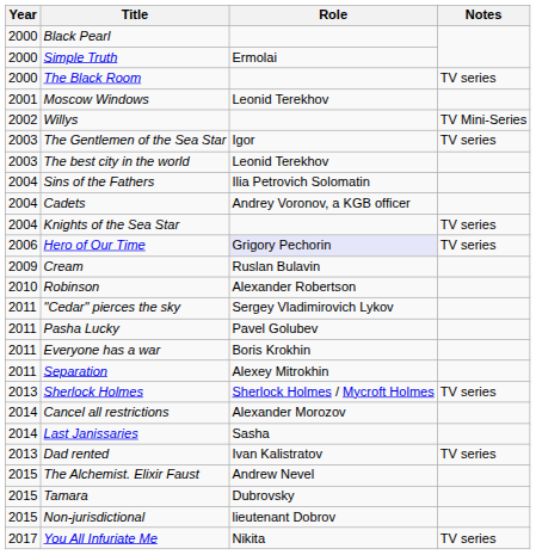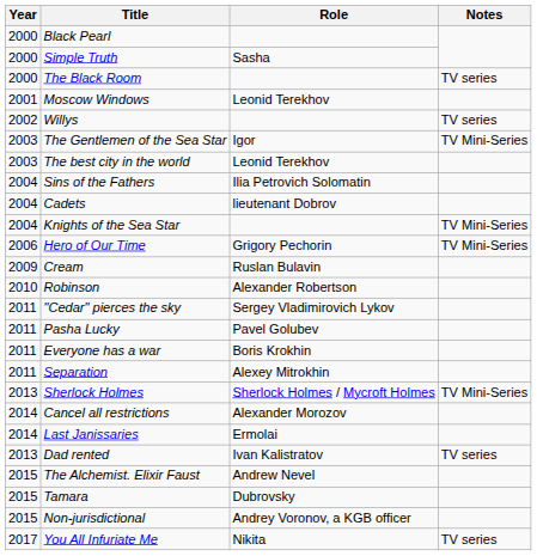 <table class="wikitable sortable">
 <tr>
 <th>Year</th>
 <th>Title</th>
 <th>Role</th>
 <th>Notes</th>
 </tr>
 <tr>
 <td>2000</td>
 <td><em>Black Pearl</em></td>
 <td></td>
 </tr>
 <tr>
 <td>2000</td>
 <td><em><a href='#'>Simple Truth</a></em></td>
-<td>Ermolai</td>
+<td>Sasha</td>
 </tr>
 <tr>
 <td>2000</td>
 <td><em><a href='#'>The Black Room</a></em></td>
 <td></td>
 <td>TV series</td>
 </tr>
 <tr>
 <td>2001</td>
 <td><em>Moscow Windows</em></td>
 <td>Leonid Terekhov</td>
 <td></td>
 </tr>
 <tr>
 <td>2002</td>
 <td><em>Willys</em></td>
 <td></td>
-<td>TV Mini-Series</td>
+<td>TV series</td>
 </tr>
 <tr>
 <td>2003</td>
 <td><em>The Gentlemen of the Sea Star</em></td>
 <td>Igor</td>
-<td>TV series</td>
+<td>TV Mini-Series</td>
 </tr>
 <tr>
 <td>2003</td>
 <td><em>The best city in the world</em></td>
 <td>Leonid Terekhov</td>
 <td></td>
 </tr>
 <tr>
 <td>2004</td>
 <td><em>Sins of the Fathers</em></td>
 <td>Ilia Petrovich Solomatin</td>
 <td></td>
 </tr>
 <tr>
 <td>2004</td>
 <td><em>Cadets</em></td>
-<td>Andrey Voronov, a KGB officer</td>
+<td>lieutenant Dobrov</td>
 <td></td>
 </tr>
 <tr>
 <td>2004</td>
 <td><em>Knights of the Sea Star</em></td>
 <td></td>
-<td>TV series</td>
+<td>TV Mini-Series</td>
 </tr>
 <tr>
 <td>2006</td>
 <td><em><a href='#'>Hero of Our Time</a></em></td>
-<td style="background: lavender;">Grigory Pechorin</td>
-<td>TV series</td>
+<td>Grigory Pechorin</td>
+<td>TV Mini-Series</td>
 </tr>
 <tr>
 <td>2009</td>
 <td><em>Cream</em></td>
 <td>Ruslan Bulavin</td>
 <td></td>
 </tr>
 <tr>
 <td>2010</td>
 <td><em>Robinson</em></td>
 <td>Alexander Robertson</td>
 <td></td>
 </tr>
 <tr>
 <td>2011</td>
 <td><em>"Cedar" pierces the sky</em></td>
 <td>Sergey Vladimirovich Lykov</td>
 <td></td>
 </tr>
 <tr>
 <td>2011</td>
 <td><em>Pasha Lucky</em></td>
 <td>Pavel Golubev</td>
 <td></td>
 </tr>
 <tr>
 <td>2011</td>
 <td><em>Everyone has a war</em></td>
 <td>Boris Krokhin</td>
 <td></td>
 </tr>
 <tr>
 <td>2011</td>
 <td><em><a href='#'>Separation</a></em></td>
 <td>Alexey Mitrokhin</td>
 </tr>
 <tr>
 <td>2013</td>
 <td><em><a href='#'>Sherlock Holmes</a></em></td>
 <td><a href='#'>Sherlock Holmes</a> / <a href='#'>Mycroft Holmes</a></td>
-<td>TV series</td>
+<td>TV Mini-Series</td>
 </tr>
 <tr>
 <td>2014</td>
 <td><em>Cancel all restrictions</em></td>
 <td>Alexander Morozov</td>
 <td></td>
 </tr>
 <tr>
 <td>2014</td>
 <td><em><a href='#'>Last Janissaries</a></em></td>
-<td>Sasha</td>
+<td>Ermolai</td>
 <td></td>
 </tr>
 <tr>
 <td>2013</td>
 <td><em>Dad rented</em></td>
 <td>Ivan Kalistratov</td>
 <td>TV series</td>
 </tr>
 <tr>
 <td>2015</td>
 <td><em>The Alchemist. Elixir Faust</em></td>
 <td>Andrew Nevel</td>
 <td></td>
 </tr>
 <tr>
 <td>2015</td>
 <td><em>Tamara</em></td>
 <td>Dubrovsky</td>
 <td></td>
 </tr>
 <tr>
 <td>2015</td>
 <td><em>Non-jurisdictional</em></td>
-<td>lieutenant Dobrov</td>
+<td>Andrey Voronov, a KGB officer</td>
 <td></td>
 </tr>
 <tr>
 <td>2017</td>
 <td><em><a href='#'>You All Infuriate Me</a></em></td>
 <td>Nikita</td>
 <td>TV series</td>
 </tr>
 </table>
